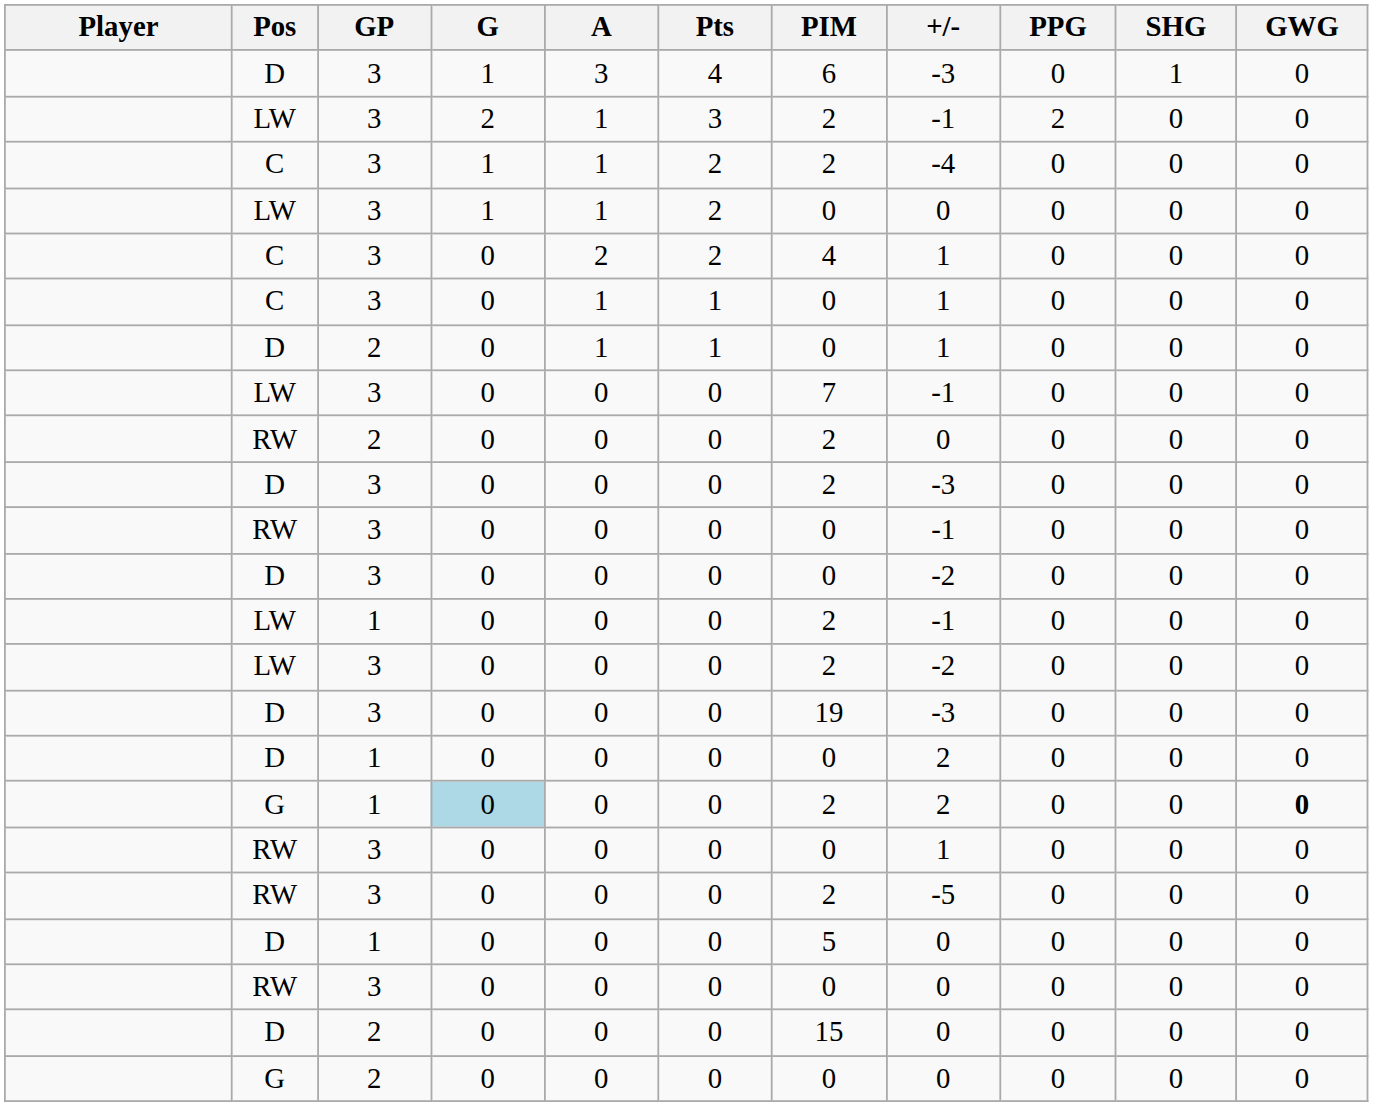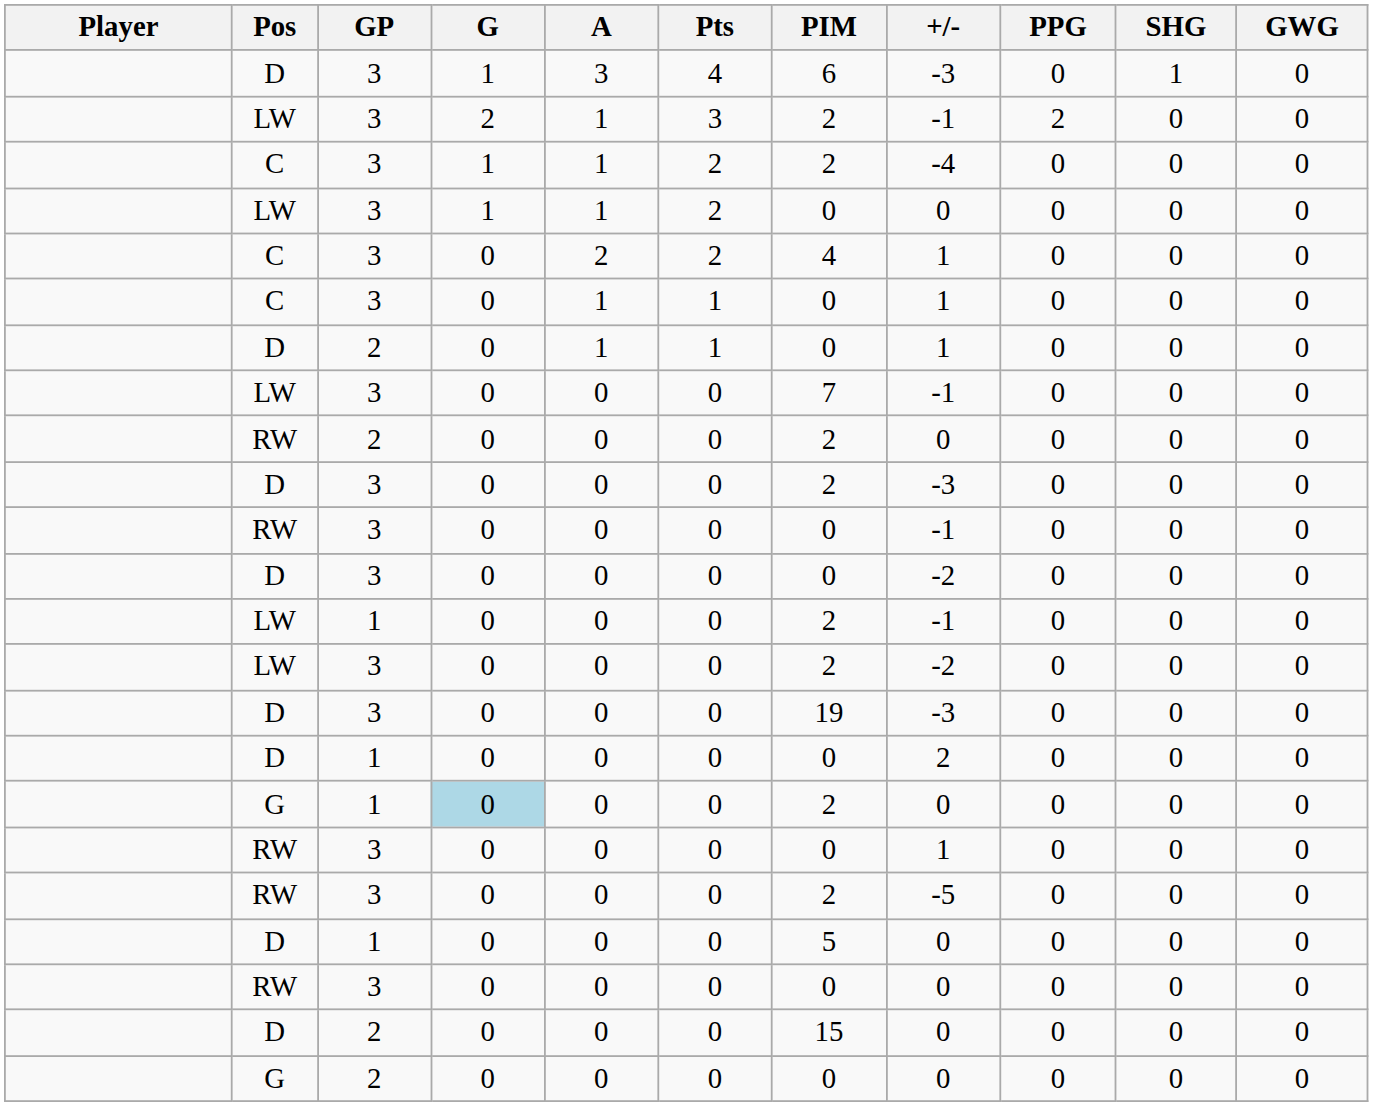 <table class="wikitable sortable" width="60%">
 <tr ALIGN="center">
 <th bgcolor="#DDDDFF" width="10%">Player</th>
 <th bgcolor="#DDDDFF" width="3%" title="Position">Pos</th>
 <th bgcolor="#DDDDFF" width="5%" title="Games played">GP</th>
 <th bgcolor="#DDDDFF" width="5%" title="Goals">G</th>
 <th bgcolor="#DDDDFF" width="5%" title="Assists">A</th>
 <th bgcolor="#DDDDFF" width="5%" title="Points">Pts</th>
 <th bgcolor="#DDDDFF" width="5%" title="Penalties in Minutes">PIM</th>
 <th bgcolor="#DDDDFF" width="5%" title="Plus/minus">+/-</th>
 <th bgcolor="#DDDDFF" width="5%" title="Power play goals">PPG</th>
 <th bgcolor="#DDDDFF" width="5%" title="Short-handed goals">SHG</th>
 <th bgcolor="#DDDDFF" width="5%" title="Game-winning goals">GWG</th>
 </tr>
 <tr align="center">
 <td align="right"></td>
 <td>D</td>
 <td>3</td>
 <td>1</td>
 <td>3</td>
 <td>4</td>
 <td>6</td>
 <td>-3</td>
 <td>0</td>
 <td>1</td>
 <td>0</td>
 </tr>
 <tr align="center">
 <td align="right"></td>
 <td>LW</td>
 <td>3</td>
 <td>2</td>
 <td>1</td>
 <td>3</td>
 <td>2</td>
 <td>-1</td>
 <td>2</td>
 <td>0</td>
 <td>0</td>
 </tr>
 <tr align="center">
 <td align="right"></td>
 <td>C</td>
 <td>3</td>
 <td>1</td>
 <td>1</td>
 <td>2</td>
 <td>2</td>
 <td>-4</td>
 <td>0</td>
 <td>0</td>
 <td>0</td>
 </tr>
 <tr align="center">
 <td align="right"></td>
 <td>LW</td>
 <td>3</td>
 <td>1</td>
 <td>1</td>
 <td>2</td>
 <td>0</td>
 <td>0</td>
 <td>0</td>
 <td>0</td>
 <td>0</td>
 </tr>
 <tr align="center">
 <td align="right"></td>
 <td>C</td>
 <td>3</td>
 <td>0</td>
 <td>2</td>
 <td>2</td>
 <td>4</td>
 <td>1</td>
 <td>0</td>
 <td>0</td>
 <td>0</td>
 </tr>
 <tr align="center">
 <td align="right"></td>
 <td>C</td>
 <td>3</td>
 <td>0</td>
 <td>1</td>
 <td>1</td>
 <td>0</td>
 <td>1</td>
 <td>0</td>
 <td>0</td>
 <td>0</td>
 </tr>
 <tr align="center">
 <td align="right"></td>
 <td>D</td>
 <td>2</td>
 <td>0</td>
 <td>1</td>
 <td>1</td>
 <td>0</td>
 <td>1</td>
 <td>0</td>
 <td>0</td>
 <td>0</td>
 </tr>
 <tr align="center">
 <td align="right"></td>
 <td>LW</td>
 <td>3</td>
 <td>0</td>
 <td>0</td>
 <td>0</td>
 <td>7</td>
 <td>-1</td>
 <td>0</td>
 <td>0</td>
 <td>0</td>
 </tr>
 <tr align="center">
 <td align="right"></td>
 <td>RW</td>
 <td>2</td>
 <td>0</td>
 <td>0</td>
 <td>0</td>
 <td>2</td>
 <td>0</td>
 <td>0</td>
 <td>0</td>
 <td>0</td>
 </tr>
 <tr align="center">
 <td align="right"></td>
 <td>D</td>
 <td>3</td>
 <td>0</td>
 <td>0</td>
 <td>0</td>
 <td>2</td>
 <td>-3</td>
 <td>0</td>
 <td>0</td>
 <td>0</td>
 </tr>
 <tr align="center">
 <td align="right"></td>
 <td>RW</td>
 <td>3</td>
 <td>0</td>
 <td>0</td>
 <td>0</td>
 <td>0</td>
 <td>-1</td>
 <td>0</td>
 <td>0</td>
 <td>0</td>
 </tr>
 <tr align="center">
 <td align="right"></td>
 <td>D</td>
 <td>3</td>
 <td>0</td>
 <td>0</td>
 <td>0</td>
 <td>0</td>
 <td>-2</td>
 <td>0</td>
 <td>0</td>
 <td>0</td>
 </tr>
 <tr align="center">
 <td align="right"></td>
 <td>LW</td>
 <td>1</td>
 <td>0</td>
 <td>0</td>
 <td>0</td>
 <td>2</td>
 <td>-1</td>
 <td>0</td>
 <td>0</td>
 <td>0</td>
 </tr>
 <tr align="center">
 <td align="right"></td>
 <td>LW</td>
 <td>3</td>
 <td>0</td>
 <td>0</td>
 <td>0</td>
 <td>2</td>
 <td>-2</td>
 <td>0</td>
 <td>0</td>
 <td>0</td>
 </tr>
 <tr align="center">
 <td align="right"></td>
 <td>D</td>
 <td>3</td>
 <td>0</td>
 <td>0</td>
 <td>0</td>
 <td>19</td>
 <td>-3</td>
 <td>0</td>
 <td>0</td>
 <td>0</td>
 </tr>
 <tr align="center">
 <td align="right"></td>
 <td>D</td>
 <td>1</td>
 <td>0</td>
 <td>0</td>
 <td>0</td>
 <td>0</td>
 <td>2</td>
 <td>0</td>
 <td>0</td>
 <td>0</td>
 </tr>
 <tr align="center">
 <td align="right"></td>
 <td>G</td>
 <td>1</td>
 <td style="background: lightblue;">0</td>
 <td>0</td>
 <td>0</td>
 <td>2</td>
-<td>2</td>
 <td>0</td>
 <td>0</td>
-<td><strong>0</strong></td>
+<td>0</td>
+<td>0</td>
 </tr>
 <tr align="center">
 <td align="right"></td>
 <td>RW</td>
 <td>3</td>
 <td>0</td>
 <td>0</td>
 <td>0</td>
 <td>0</td>
 <td>1</td>
 <td>0</td>
 <td>0</td>
 <td>0</td>
 </tr>
 <tr align="center">
 <td align="right"></td>
 <td>RW</td>
 <td>3</td>
 <td>0</td>
 <td>0</td>
 <td>0</td>
 <td>2</td>
 <td>-5</td>
 <td>0</td>
 <td>0</td>
 <td>0</td>
 </tr>
 <tr align="center">
 <td align="right"></td>
 <td>D</td>
 <td>1</td>
 <td>0</td>
 <td>0</td>
 <td>0</td>
 <td>5</td>
 <td>0</td>
 <td>0</td>
 <td>0</td>
 <td>0</td>
 </tr>
 <tr align="center">
 <td align="right"></td>
 <td>RW</td>
 <td>3</td>
 <td>0</td>
 <td>0</td>
 <td>0</td>
 <td>0</td>
 <td>0</td>
 <td>0</td>
 <td>0</td>
 <td>0</td>
 </tr>
 <tr align="center">
 <td align="right"></td>
 <td>D</td>
 <td>2</td>
 <td>0</td>
 <td>0</td>
 <td>0</td>
 <td>15</td>
 <td>0</td>
 <td>0</td>
 <td>0</td>
 <td>0</td>
 </tr>
 <tr align="center">
 <td align="right"></td>
 <td>G</td>
 <td>2</td>
 <td>0</td>
 <td>0</td>
 <td>0</td>
 <td>0</td>
 <td>0</td>
 <td>0</td>
 <td>0</td>
 <td>0</td>
 </tr>
 </table>
